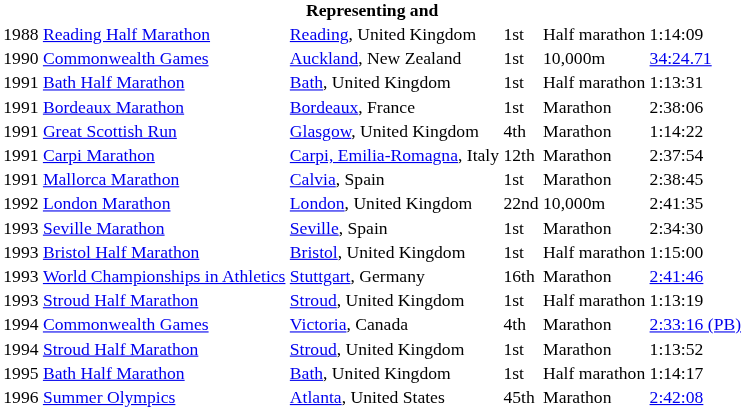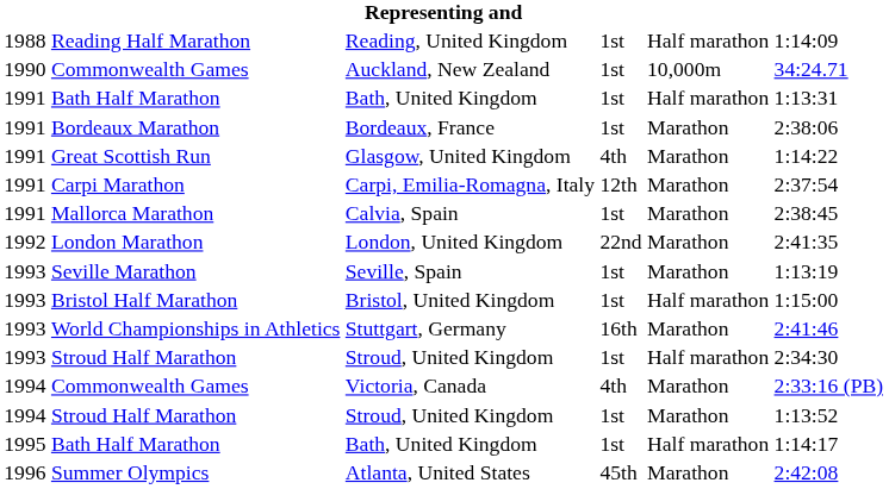 <table>
 <tr>
 <th colspan="6">Representing  and </th>
 </tr>
 <tr>
 <td>1988</td>
 <td><a href='#'>Reading Half Marathon</a></td>
 <td><a href='#'>Reading</a>, United Kingdom</td>
 <td>1st</td>
 <td>Half marathon</td>
 <td>1:14:09</td>
 </tr>
 <tr>
 <td>1990</td>
 <td><a href='#'>Commonwealth Games</a></td>
 <td><a href='#'>Auckland</a>, New Zealand</td>
 <td>1st</td>
 <td>10,000m</td>
 <td><a href='#'>34:24.71</a></td>
 </tr>
 <tr>
 <td>1991</td>
 <td><a href='#'>Bath Half Marathon</a></td>
 <td><a href='#'>Bath</a>, United Kingdom</td>
 <td>1st</td>
 <td>Half marathon</td>
 <td>1:13:31</td>
 </tr>
 <tr>
 <td>1991</td>
 <td><a href='#'>Bordeaux Marathon</a></td>
 <td><a href='#'>Bordeaux</a>, France</td>
 <td>1st</td>
 <td>Marathon</td>
 <td>2:38:06</td>
 </tr>
 <tr>
 <td>1991</td>
 <td><a href='#'>Great Scottish Run</a></td>
 <td><a href='#'>Glasgow</a>, United Kingdom</td>
 <td>4th</td>
 <td>Marathon</td>
 <td>1:14:22</td>
 </tr>
 <tr>
 <td>1991</td>
 <td><a href='#'>Carpi Marathon</a></td>
 <td><a href='#'>Carpi, Emilia-Romagna</a>, Italy</td>
 <td>12th</td>
 <td>Marathon</td>
 <td>2:37:54</td>
 </tr>
 <tr>
 <td>1991</td>
 <td><a href='#'>Mallorca Marathon</a></td>
 <td><a href='#'>Calvia</a>, Spain</td>
 <td>1st</td>
 <td>Marathon</td>
 <td>2:38:45</td>
 </tr>
 <tr>
 <td>1992</td>
 <td><a href='#'>London Marathon</a></td>
 <td><a href='#'>London</a>, United Kingdom</td>
 <td>22nd</td>
-<td>10,000m</td>
+<td>Marathon</td>
 <td>2:41:35</td>
 </tr>
 <tr>
 <td>1993</td>
 <td><a href='#'>Seville Marathon</a></td>
 <td><a href='#'>Seville</a>, Spain</td>
 <td>1st</td>
 <td>Marathon</td>
-<td>2:34:30</td>
+<td>1:13:19</td>
 </tr>
 <tr>
 <td>1993</td>
 <td><a href='#'>Bristol Half Marathon</a></td>
 <td><a href='#'>Bristol</a>, United Kingdom</td>
 <td>1st</td>
 <td>Half marathon</td>
 <td>1:15:00</td>
 </tr>
 <tr>
 <td>1993</td>
 <td><a href='#'>World Championships in Athletics</a></td>
 <td><a href='#'>Stuttgart</a>, Germany</td>
 <td>16th</td>
 <td>Marathon</td>
 <td><a href='#'>2:41:46</a></td>
 </tr>
 <tr>
 <td>1993</td>
 <td><a href='#'>Stroud Half Marathon</a></td>
 <td><a href='#'>Stroud</a>, United Kingdom</td>
 <td>1st</td>
 <td>Half marathon</td>
-<td>1:13:19</td>
+<td>2:34:30</td>
 </tr>
 <tr>
 <td>1994</td>
 <td><a href='#'>Commonwealth Games</a></td>
 <td><a href='#'>Victoria</a>, Canada</td>
 <td>4th</td>
 <td>Marathon</td>
 <td><a href='#'>2:33:16 (PB)</a></td>
 </tr>
 <tr>
 <td>1994</td>
 <td><a href='#'>Stroud Half Marathon</a></td>
 <td><a href='#'>Stroud</a>, United Kingdom</td>
 <td>1st</td>
 <td>Marathon</td>
 <td>1:13:52</td>
 </tr>
 <tr>
 <td>1995</td>
 <td><a href='#'>Bath Half Marathon</a></td>
 <td><a href='#'>Bath</a>, United Kingdom</td>
 <td>1st</td>
 <td>Half marathon</td>
 <td>1:14:17</td>
 </tr>
 <tr>
 <td>1996</td>
 <td><a href='#'>Summer Olympics</a></td>
 <td><a href='#'>Atlanta</a>, United States</td>
 <td>45th</td>
 <td>Marathon</td>
 <td><a href='#'>2:42:08</a></td>
 </tr>
 </table>
